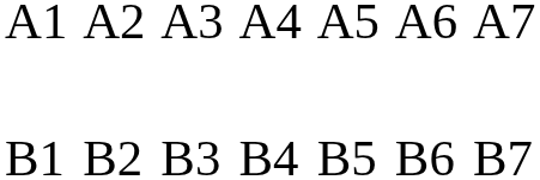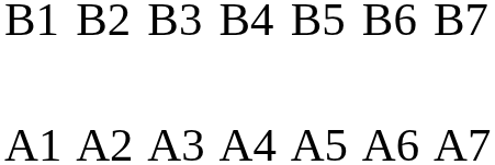 <table align=center border="0" cellpadding="3" cellspacing="0">
 <tr>
 <td></td>
+</tr>
+<tr style="height:25px">
+<td style="font-size: 20px">B1</td>
+<td style="font-size: 20px">B2</td>
+<td style="font-size: 20px">B3</td>
+<td style="font-size: 20px">B4</td>
+<td style="font-size: 20px">B5</td>
+<td style="font-size: 20px">B6</td>
+<td style="font-size: 20px">B7</td>
+</tr>
+<tr style="height:25px">
+<td colspan=6> </td>
 </tr>
 <tr style="height:25px">
 <td style="font-size: 20px">A1</td>
 <td style="font-size: 20px">A2</td>
 <td style="font-size: 20px">A3</td>
 <td style="font-size: 20px">A4</td>
 <td style="font-size: 20px">A5</td>
 <td style="font-size: 20px">A6</td>
 <td style="font-size: 20px">A7</td>
 </tr>
-<tr style="height:25px">
-<td colspan=6> </td>
-</tr>
-<tr style="height:25px">
-<td style="font-size: 20px">B1</td>
-<td style="font-size: 20px">B2</td>
-<td style="font-size: 20px">B3</td>
-<td style="font-size: 20px">B4</td>
-<td style="font-size: 20px">B5</td>
-<td style="font-size: 20px">B6</td>
-<td style="font-size: 20px">B7</td>
-</tr>
 <tr>
 <td></td>
 </tr>
 </table>
